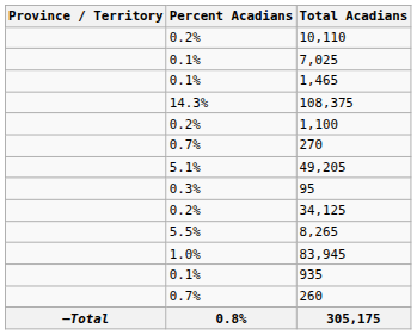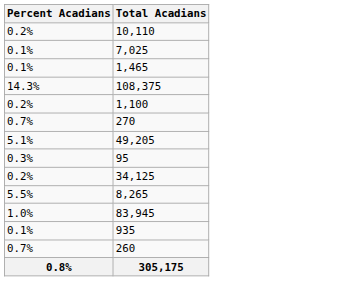 <table class="wikitable sortable collapsible" style="font-size: 90%;">
 <tr>
-<th>Province / Territory</th>
 <th>Percent Acadians</th>
 <th>Total Acadians</th>
 </tr>
 <tr>
-<td></td>
 <td>0.2%</td>
 <td>10,110</td>
 </tr>
 <tr>
-<td></td>
 <td>0.1%</td>
 <td>7,025</td>
 </tr>
 <tr>
-<td></td>
 <td>0.1%</td>
 <td>1,465</td>
 </tr>
 <tr>
-<td></td>
 <td>14.3%</td>
 <td>108,375</td>
 </tr>
 <tr>
-<td></td>
 <td>0.2%</td>
 <td>1,100</td>
 </tr>
 <tr>
-<td></td>
 <td>0.7%</td>
 <td>270</td>
 </tr>
 <tr>
-<td></td>
 <td>5.1%</td>
 <td>49,205</td>
 </tr>
 <tr>
-<td></td>
 <td>0.3%</td>
 <td>95</td>
 </tr>
 <tr>
-<td></td>
 <td>0.2%</td>
 <td>34,125</td>
 </tr>
 <tr>
-<td></td>
 <td>5.5%</td>
 <td>8,265</td>
 </tr>
 <tr>
-<td></td>
 <td>1.0%</td>
 <td>83,945</td>
 </tr>
 <tr>
-<td></td>
 <td>0.1%</td>
 <td>935</td>
 </tr>
 <tr>
-<td></td>
 <td>0.7%</td>
 <td>260</td>
 </tr>
 <tr>
-<th><strong></strong>—<em>Total</em></th>
 <th>0.8%</th>
 <th>305,175</th>
 </tr>
 </table>
